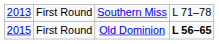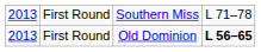 <table class="wikitable" style="text-align:center">
 <tr>
 <td><a href='#'>2013</a></td>
 <td>First Round</td>
 <td><a href='#'>Southern Miss</a></td>
 <td>L 71–78</td>
 </tr>
 <tr>
-<td><a href='#'>2015</a></td>
+<td><a href='#'>2013</a></td>
 <td>First Round</td>
 <td><a href='#'>Old Dominion</a></td>
 <td><strong>L 56–65</strong></td>
 </tr>
 </table>
